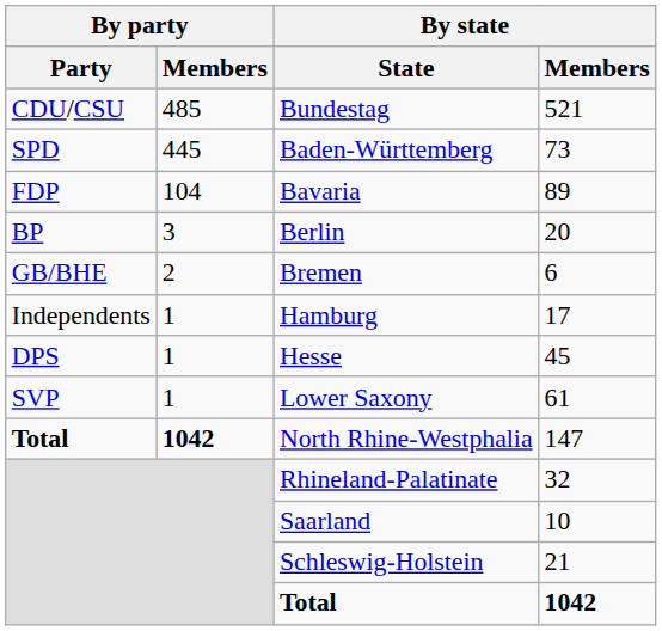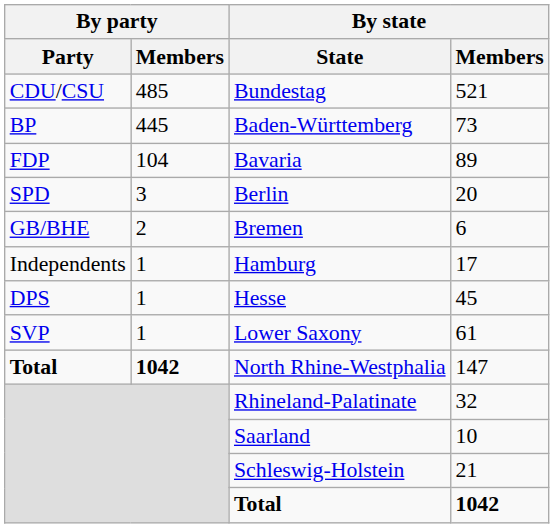 <table class="wikitable">
 <tr>
 <th colspan=2>By party</th>
 <th colspan=2>By state</th>
 </tr>
 <tr ->
 <th>Party</th>
 <th>Members</th>
 <th>State</th>
 <th>Members</th>
 </tr>
 <tr>
 <td><a href='#'>CDU</a>/<a href='#'>CSU</a></td>
 <td>485</td>
 <td><a href='#'>Bundestag</a></td>
 <td>521</td>
 </tr>
 <tr>
-<td><a href='#'>SPD</a></td>
+<td><a href='#'>BP</a></td>
 <td>445</td>
 <td><a href='#'>Baden-Württemberg</a></td>
 <td>73</td>
 </tr>
 <tr>
 <td><a href='#'>FDP</a></td>
 <td>104</td>
 <td><a href='#'>Bavaria</a></td>
 <td>89</td>
 </tr>
 <tr>
-<td><a href='#'>BP</a></td>
+<td><a href='#'>SPD</a></td>
 <td>3</td>
 <td><a href='#'>Berlin</a></td>
 <td>20</td>
 </tr>
 <tr>
 <td><a href='#'>GB/BHE</a></td>
 <td>2</td>
 <td><a href='#'>Bremen</a></td>
 <td>6</td>
 </tr>
 <tr>
 <td>Independents</td>
 <td>1</td>
 <td><a href='#'>Hamburg</a></td>
 <td>17</td>
 </tr>
 <tr>
 <td><a href='#'>DPS</a></td>
 <td>1</td>
 <td><a href='#'>Hesse</a></td>
 <td>45</td>
 </tr>
 <tr>
 <td><a href='#'>SVP</a></td>
 <td>1</td>
 <td><a href='#'>Lower Saxony</a></td>
 <td>61</td>
 </tr>
 <tr>
 <td><strong>Total</strong></td>
 <td><strong>1042</strong></td>
 <td><a href='#'>North Rhine-Westphalia</a></td>
 <td>147</td>
 </tr>
 <tr>
 <td colspan="2" rowspan="4" style="background:#dedede;"></td>
 <td><a href='#'>Rhineland-Palatinate</a></td>
 <td>32</td>
 </tr>
 <tr>
 <td><a href='#'>Saarland</a></td>
 <td>10</td>
 </tr>
 <tr>
 <td><a href='#'>Schleswig-Holstein</a></td>
 <td>21</td>
 </tr>
 <tr>
 <td><strong>Total</strong></td>
 <td><strong>1042</strong></td>
 </tr>
 </table>
